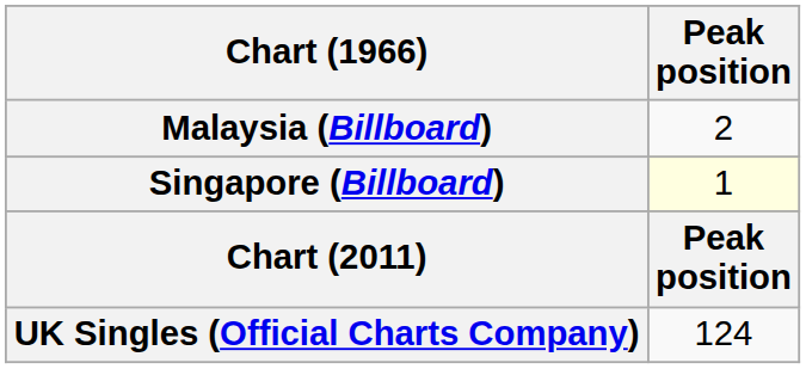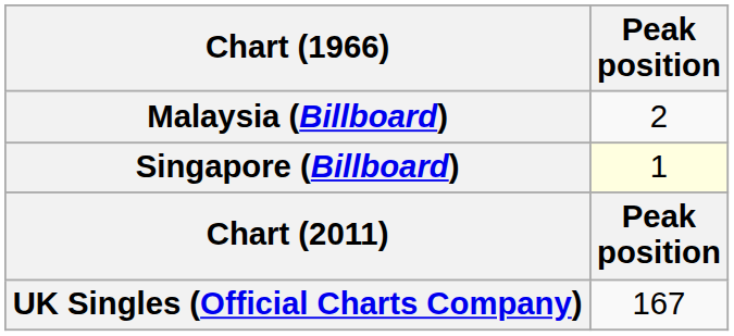 <table class="wikitable sortable plainrowheaders">
 <tr>
 <th scope="col">Chart (1966)</th>
 <th scope="col">Peak<br>position</th>
 </tr>
 <tr>
 <th scope="row">Malaysia (<a href='#'><em>Billboard</em></a>)</th>
 <td style="text-align:center;">2</td>
 </tr>
 <tr>
 <th scope="row">Singapore (<a href='#'><em>Billboard</em></a>)</th>
 <td style="background: lightyellow; text-align:center;">1</td>
 </tr>
 <tr>
 <th scope="col">Chart (2011)</th>
 <th scope="col">Peak<br>position</th>
 </tr>
 <tr>
 <th scope="row">UK Singles (<a href='#'>Official Charts Company</a>)</th>
-<td style="text-align:center;">124</td>
+<td style="text-align:center;">167</td>
 </tr>
 </table>
